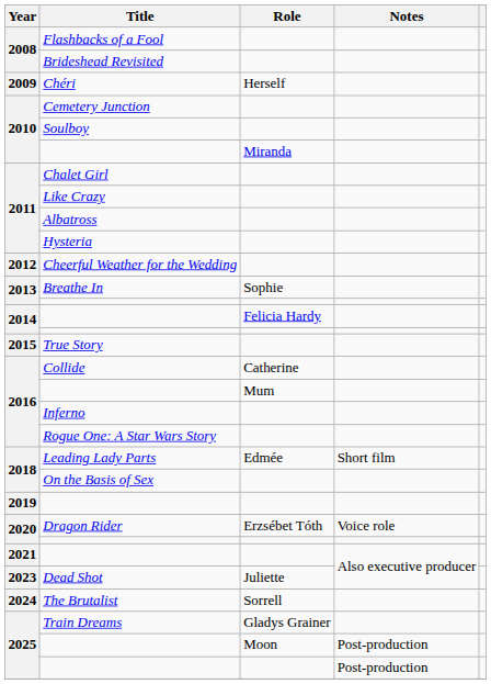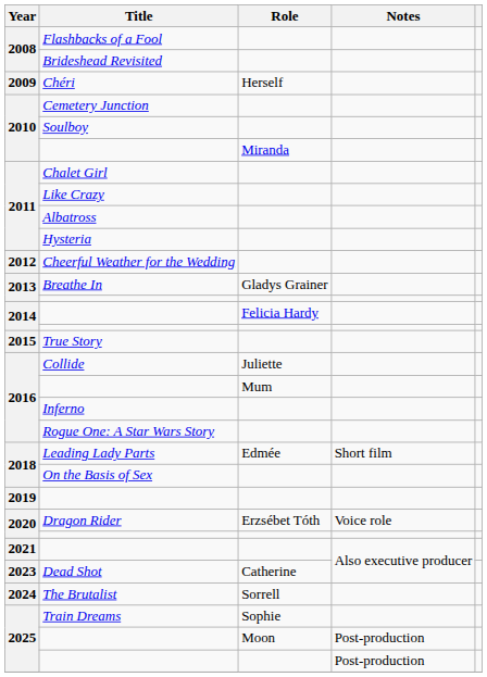 <table class="wikitable plainrowheaders sortable">
 <tr>
 <th scope="col">Year</th>
 <th scope="col">Title</th>
 <th scope="col">Role</th>
 <th scope="col" class="unsortable">Notes</th>
 <th scope="col" class="unsortable"></th>
 </tr>
 <tr>
 <th rowspan="2" scope=row>2008</th>
 <td><em><a href='#'>Flashbacks of a Fool</a></em></td>
 <td></td>
 <td></td>
 <td style="text-align:center;"></td>
 </tr>
 <tr>
 <td><em><a href='#'>Brideshead Revisited</a></em></td>
 <td></td>
 <td></td>
 <td style="text-align:center;"></td>
 </tr>
 <tr>
 <th scope=row>2009</th>
 <td><em><a href='#'>Chéri</a></em></td>
 <td>Herself</td>
 <td></td>
 <td style="text-align:center;"></td>
 </tr>
 <tr>
 <th rowspan="3" scope=row>2010</th>
 <td><em><a href='#'>Cemetery Junction</a></em></td>
 <td></td>
 <td></td>
 <td style="text-align:center;"></td>
 </tr>
 <tr>
 <td><em><a href='#'>Soulboy</a></em></td>
 <td></td>
 <td></td>
 <td style="text-align:center;"></td>
 </tr>
 <tr>
 <td><em></em></td>
 <td><a href='#'>Miranda</a></td>
 <td></td>
 <td style="text-align:center;"></td>
 </tr>
 <tr>
 <th rowspan="4" scope=row>2011</th>
 <td><em><a href='#'>Chalet Girl</a></em></td>
 <td></td>
 <td></td>
 <td style="text-align:center;"></td>
 </tr>
 <tr>
 <td><em><a href='#'>Like Crazy</a></em></td>
 <td></td>
 <td></td>
 <td style="text-align:center;"></td>
 </tr>
 <tr>
 <td><em><a href='#'>Albatross</a></em></td>
 <td></td>
 <td></td>
 <td style="text-align:center;"></td>
 </tr>
 <tr>
 <td><em><a href='#'>Hysteria</a></em></td>
 <td></td>
 <td></td>
 <td style="text-align:center;"></td>
 </tr>
 <tr>
 <th scope=row>2012</th>
 <td><em><a href='#'>Cheerful Weather for the Wedding</a></em></td>
 <td></td>
 <td></td>
 <td style="text-align:center;"></td>
 </tr>
 <tr>
 <th rowspan="2" scope=row>2013</th>
 <td><em><a href='#'>Breathe In</a></em></td>
-<td>Sophie</td>
+<td>Gladys Grainer</td>
 <td></td>
 <td style="text-align:center;"></td>
 </tr>
 <tr>
 <td><em></em></td>
 <td></td>
 <td></td>
 <td style="text-align:center;"></td>
 </tr>
 <tr>
 <th rowspan="2" scope=row>2014</th>
 <td><em></em></td>
 <td><a href='#'>Felicia Hardy</a></td>
 <td></td>
 <td style="text-align:center;"></td>
 </tr>
 <tr>
 <td><em></em></td>
 <td></td>
 <td></td>
 <td style="text-align:center;"></td>
 </tr>
 <tr>
 <th scope=row>2015</th>
 <td><em><a href='#'>True Story</a></em></td>
 <td></td>
 <td></td>
 <td style="text-align:center;"></td>
 </tr>
 <tr>
 <th rowspan="4" scope=row>2016</th>
 <td><em><a href='#'>Collide</a></em></td>
-<td>Catherine</td>
+<td>Juliette</td>
 <td></td>
 <td style="text-align:center;"></td>
 </tr>
 <tr>
 <td><em></em></td>
 <td>Mum</td>
 <td></td>
 <td style="text-align:center;"></td>
 </tr>
 <tr>
 <td><em><a href='#'>Inferno</a></em></td>
 <td></td>
 <td></td>
 <td style="text-align:center;"></td>
 </tr>
 <tr>
 <td><em><a href='#'>Rogue One: A Star Wars Story</a></em></td>
 <td></td>
 <td></td>
 <td style="text-align:center;"></td>
 </tr>
 <tr>
 <th rowspan="2" scope=row>2018</th>
 <td><em><a href='#'>Leading Lady Parts</a></em></td>
 <td>Edmée</td>
 <td>Short film</td>
 <td style="text-align:center;"></td>
 </tr>
 <tr>
 <td><em><a href='#'>On the Basis of Sex</a></em></td>
 <td></td>
 <td></td>
 <td style="text-align:center;"></td>
 </tr>
 <tr>
 <th scope=row>2019</th>
 <td><em></em></td>
 <td></td>
 <td></td>
 <td style="text-align:center;"></td>
 </tr>
 <tr>
 <th rowspan="2" scope=row>2020</th>
 <td><em><a href='#'>Dragon Rider</a></em></td>
 <td>Erzsébet Tóth</td>
 <td>Voice role</td>
 <td style="text-align:center;"></td>
 </tr>
 <tr>
 <td><em></em></td>
 <td></td>
 <td></td>
 <td style="text-align:center;"></td>
 </tr>
 <tr>
 <th scope=row>2021</th>
 <td><em></em></td>
 <td></td>
 <td rowspan="2">Also executive producer</td>
 <td style="text-align:center;"></td>
 </tr>
 <tr>
 <th scope=row>2023</th>
 <td><em><a href='#'>Dead Shot</a></em></td>
-<td>Juliette</td>
+<td>Catherine</td>
 <td style="text-align:center;"></td>
 </tr>
 <tr>
 <th scope=row>2024</th>
 <td><em><a href='#'>The Brutalist</a></em></td>
 <td>Sorrell</td>
 <td></td>
 <td style="text-align:center;"></td>
 </tr>
 <tr>
 <th rowspan="3" scope=row>2025</th>
 <td><em><a href='#'>Train Dreams</a></em></td>
-<td>Gladys Grainer</td>
+<td>Sophie</td>
 <td></td>
 <td style="text-align:center;"></td>
 </tr>
 <tr>
 <td></td>
 <td>Moon</td>
 <td>Post-production</td>
 <td style="text-align:center;"></td>
 </tr>
 <tr>
 <td></td>
 <td></td>
 <td>Post-production</td>
 <td style="text-align:center;"></td>
 </tr>
 <tr>
 </tr>
 </table>
